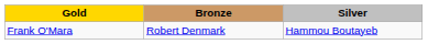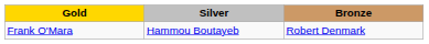 <table class="wikitable" style="text-align:left">
 <tr align="center">
 <td width=200 bgcolor=gold><strong>Gold</strong></td>
+<td width=200 bgcolor=silver><strong>Silver</strong></td>
 <td width=200 bgcolor=CC9966><strong>Bronze</strong></td>
-<td width=200 bgcolor=silver><strong>Silver</strong></td>
 </tr>
 <tr>
 <td><a href='#'>Frank O'Mara</a><br><em></em></td>
+<td><a href='#'>Hammou Boutayeb</a><br><em></em></td>
 <td><a href='#'>Robert Denmark</a><br><em></em></td>
-<td><a href='#'>Hammou Boutayeb</a><br><em></em></td>
 </tr>
 </table>
